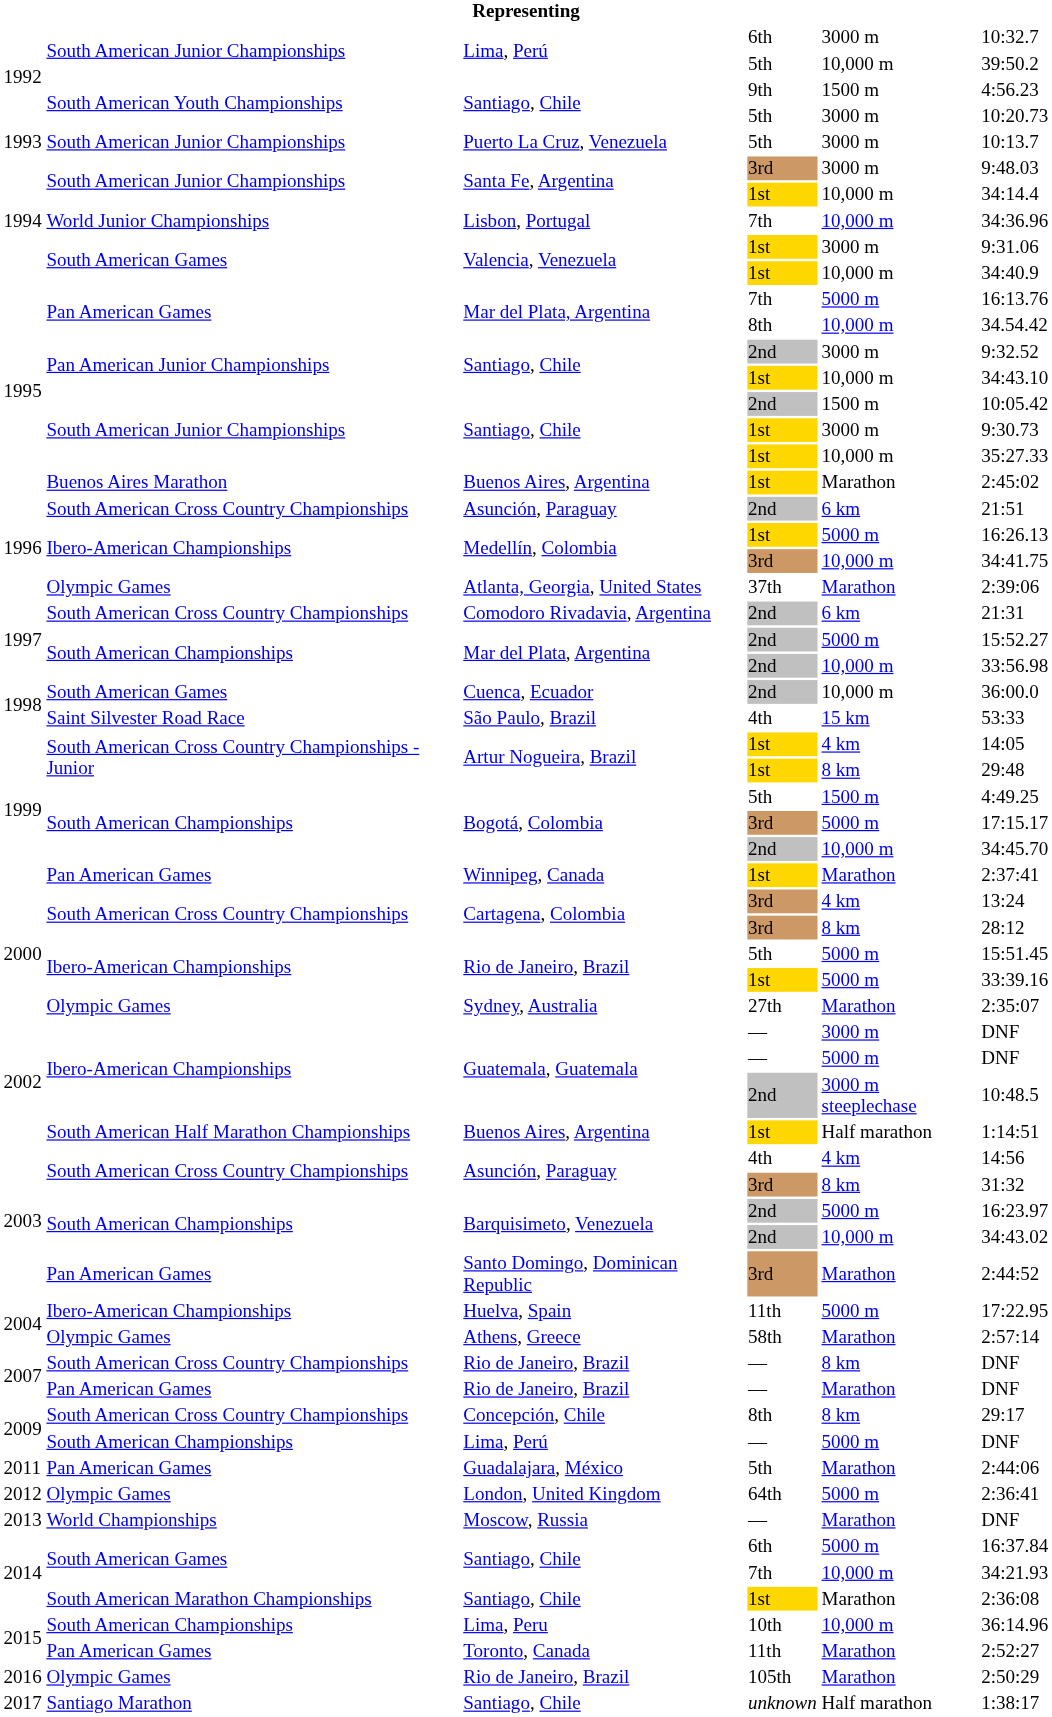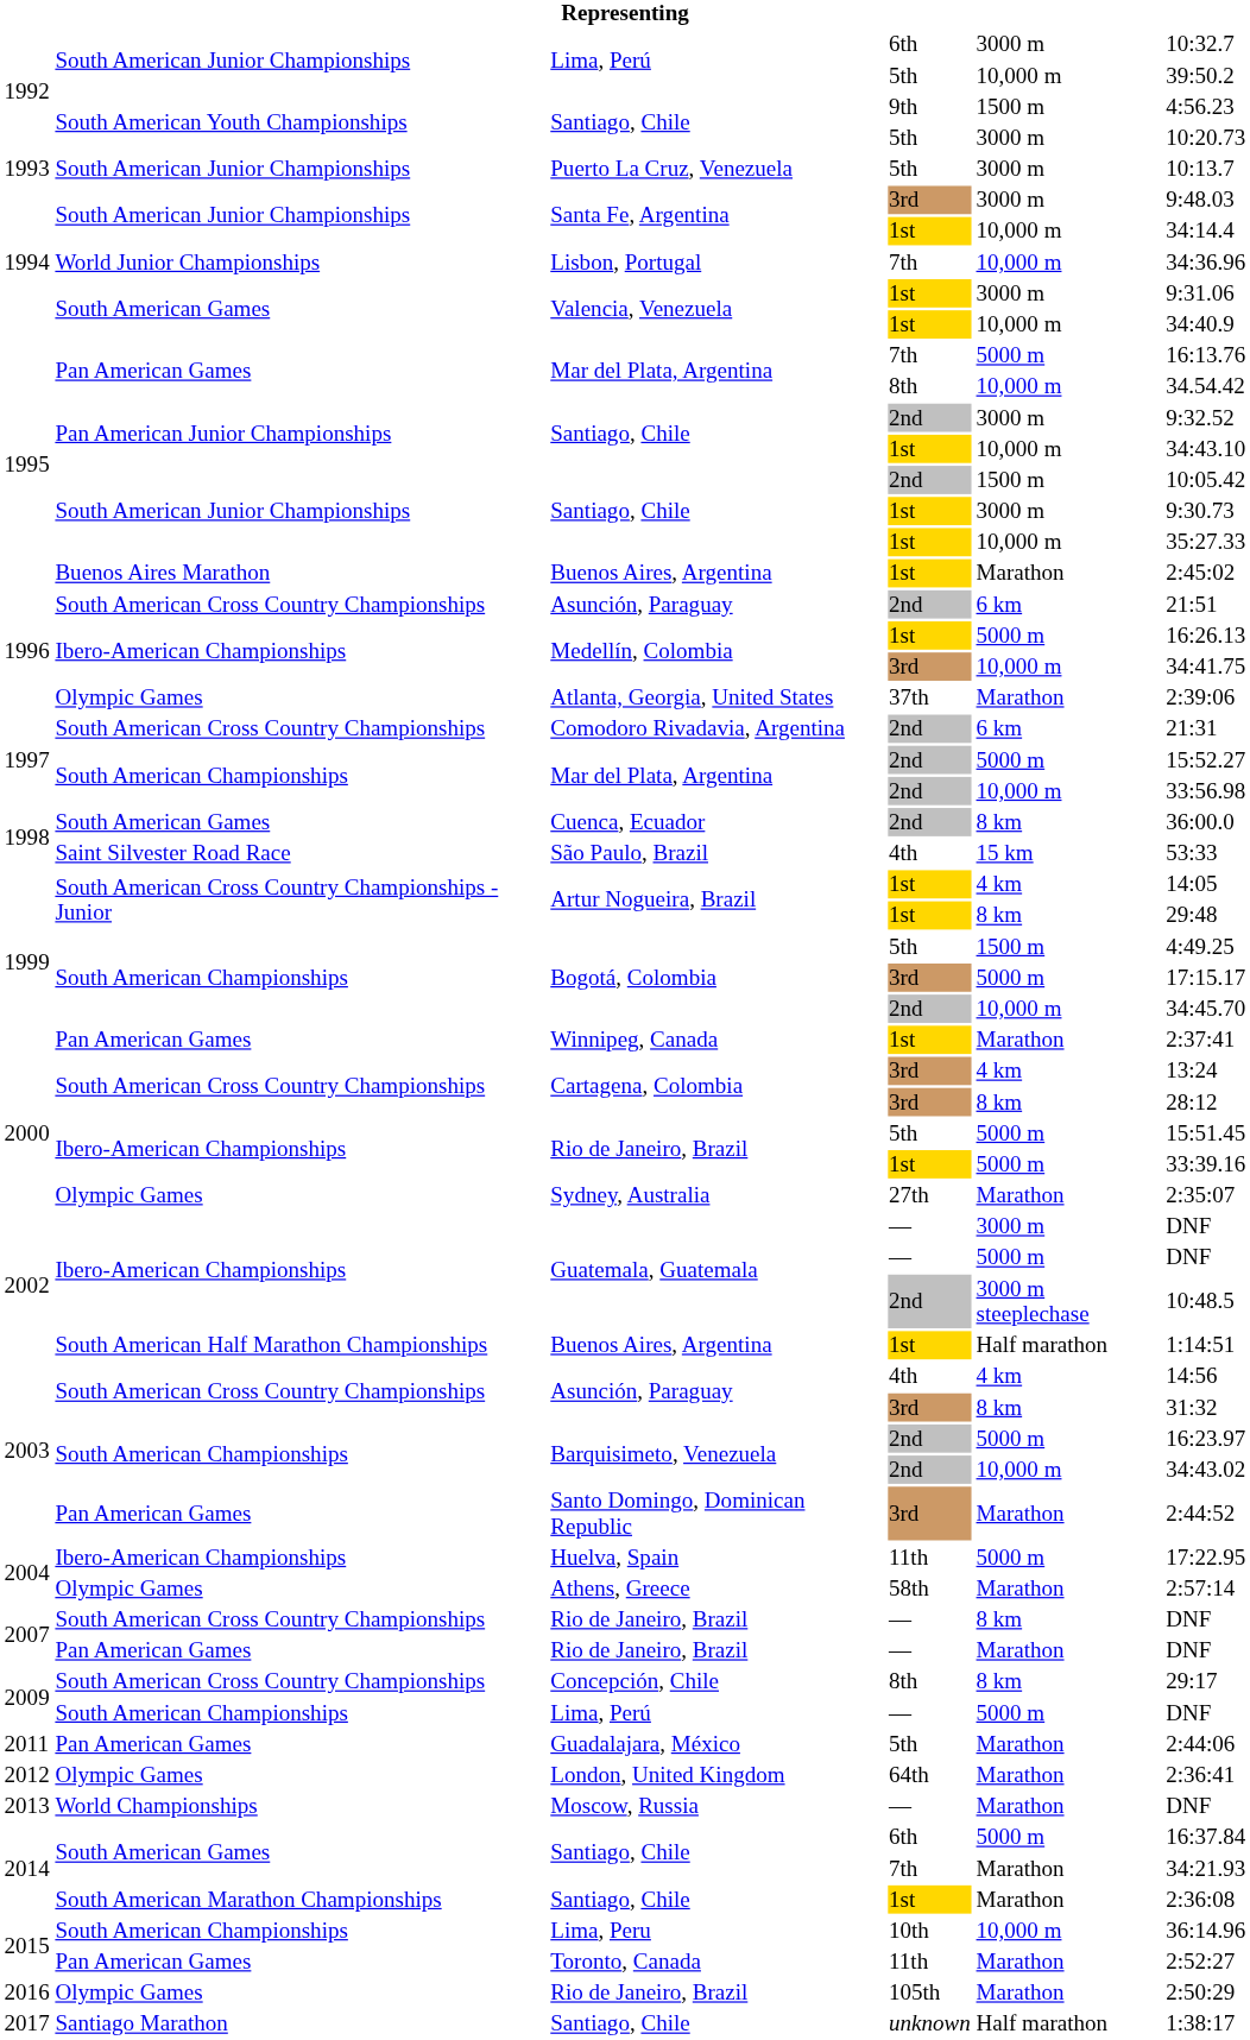 <table>
 <tr>
 <th colspan="6">Representing </th>
 </tr>
 <tr>
 <td rowspan=4>1992</td>
 <td rowspan=2><a href='#'>South American Junior Championships</a></td>
 <td rowspan=2><a href='#'>Lima</a>, <a href='#'>Perú</a></td>
 <td>6th</td>
 <td>3000 m</td>
 <td>10:32.7</td>
 </tr>
 <tr>
 <td>5th</td>
 <td>10,000 m</td>
 <td>39:50.2</td>
 </tr>
 <tr>
 <td rowspan=2><a href='#'>South American Youth Championships</a></td>
 <td rowspan=2><a href='#'>Santiago</a>, <a href='#'>Chile</a></td>
 <td>9th</td>
 <td>1500 m</td>
 <td>4:56.23</td>
 </tr>
 <tr>
 <td>5th</td>
 <td>3000 m</td>
 <td>10:20.73</td>
 </tr>
 <tr>
 <td>1993</td>
 <td><a href='#'>South American Junior Championships</a></td>
 <td><a href='#'>Puerto La Cruz</a>, <a href='#'>Venezuela</a></td>
 <td>5th</td>
 <td>3000 m</td>
 <td>10:13.7</td>
 </tr>
 <tr>
 <td rowspan=5>1994</td>
 <td rowspan=2><a href='#'>South American Junior Championships</a></td>
 <td rowspan=2><a href='#'>Santa Fe</a>, <a href='#'>Argentina</a></td>
 <td bgcolor="cc9966">3rd</td>
 <td>3000 m</td>
 <td>9:48.03</td>
 </tr>
 <tr>
 <td bgcolor=gold>1st</td>
 <td>10,000 m</td>
 <td>34:14.4</td>
 </tr>
 <tr>
 <td><a href='#'>World Junior Championships</a></td>
 <td><a href='#'>Lisbon</a>, <a href='#'>Portugal</a></td>
 <td>7th</td>
 <td><a href='#'>10,000 m</a></td>
 <td>34:36.96</td>
 </tr>
 <tr>
 <td rowspan=2><a href='#'>South American Games</a></td>
 <td rowspan=2><a href='#'>Valencia</a>, <a href='#'>Venezuela</a></td>
 <td bgcolor=gold>1st</td>
 <td>3000 m</td>
 <td>9:31.06</td>
 </tr>
 <tr>
 <td bgcolor=gold>1st</td>
 <td>10,000 m</td>
 <td>34:40.9</td>
 </tr>
 <tr>
 <td rowspan=8>1995</td>
 <td rowspan=2><a href='#'>Pan American Games</a></td>
 <td rowspan=2><a href='#'>Mar del Plata, Argentina</a></td>
 <td>7th</td>
 <td><a href='#'>5000 m</a></td>
 <td>16:13.76</td>
 </tr>
 <tr>
 <td>8th</td>
 <td><a href='#'>10,000 m</a></td>
 <td>34.54.42</td>
 </tr>
 <tr>
 <td rowspan=2><a href='#'>Pan American Junior Championships</a></td>
 <td rowspan=2><a href='#'>Santiago</a>, <a href='#'>Chile</a></td>
 <td bgcolor=silver>2nd</td>
 <td>3000 m</td>
 <td>9:32.52</td>
 </tr>
 <tr>
 <td bgcolor=gold>1st</td>
 <td>10,000 m</td>
 <td>34:43.10</td>
 </tr>
 <tr>
 <td rowspan=3><a href='#'>South American Junior Championships</a></td>
 <td rowspan=3><a href='#'>Santiago</a>, <a href='#'>Chile</a></td>
 <td bgcolor=silver>2nd</td>
 <td>1500 m</td>
 <td>10:05.42</td>
 </tr>
 <tr>
 <td bgcolor=gold>1st</td>
 <td>3000 m</td>
 <td>9:30.73</td>
 </tr>
 <tr>
 <td bgcolor=gold>1st</td>
 <td>10,000 m</td>
 <td>35:27.33</td>
 </tr>
 <tr>
 <td><a href='#'>Buenos Aires Marathon</a></td>
 <td><a href='#'>Buenos Aires</a>, <a href='#'>Argentina</a></td>
 <td bgcolor=gold>1st</td>
 <td>Marathon</td>
 <td>2:45:02</td>
 </tr>
 <tr>
 <td rowspan=4>1996</td>
 <td><a href='#'>South American Cross Country Championships</a></td>
 <td><a href='#'>Asunción</a>, <a href='#'>Paraguay</a></td>
 <td bgcolor=silver>2nd</td>
 <td><a href='#'>6 km</a></td>
 <td>21:51</td>
 </tr>
 <tr>
 <td rowspan=2><a href='#'>Ibero-American Championships</a></td>
 <td rowspan=2><a href='#'>Medellín</a>, <a href='#'>Colombia</a></td>
 <td bgcolor=gold>1st</td>
 <td><a href='#'>5000 m</a></td>
 <td>16:26.13</td>
 </tr>
 <tr>
 <td bgcolor="cc9966">3rd</td>
 <td><a href='#'>10,000 m</a></td>
 <td>34:41.75</td>
 </tr>
 <tr>
 <td><a href='#'>Olympic Games</a></td>
 <td><a href='#'>Atlanta, Georgia</a>, <a href='#'>United States</a></td>
 <td>37th</td>
 <td><a href='#'>Marathon</a></td>
 <td>2:39:06</td>
 </tr>
 <tr>
 <td rowspan=3>1997</td>
 <td><a href='#'>South American Cross Country Championships</a></td>
 <td><a href='#'>Comodoro Rivadavia</a>, <a href='#'>Argentina</a></td>
 <td bgcolor=silver>2nd</td>
 <td><a href='#'>6 km</a></td>
 <td>21:31</td>
 </tr>
 <tr>
 <td rowspan=2><a href='#'>South American Championships</a></td>
 <td rowspan=2><a href='#'>Mar del Plata</a>, <a href='#'>Argentina</a></td>
 <td bgcolor=silver>2nd</td>
 <td><a href='#'>5000 m</a></td>
 <td>15:52.27</td>
 </tr>
 <tr>
 <td bgcolor=silver>2nd</td>
 <td><a href='#'>10,000 m</a></td>
 <td>33:56.98</td>
 </tr>
 <tr>
 <td rowspan=2>1998</td>
 <td><a href='#'>South American Games</a></td>
 <td><a href='#'>Cuenca</a>, <a href='#'>Ecuador</a></td>
 <td bgcolor=silver>2nd</td>
-<td>10,000 m</td>
+<td><a href='#'>8 km</a></td>
 <td>36:00.0</td>
 </tr>
 <tr>
 <td><a href='#'>Saint Silvester Road Race</a></td>
 <td><a href='#'>São Paulo</a>, <a href='#'>Brazil</a></td>
 <td>4th</td>
 <td><a href='#'>15 km</a></td>
 <td>53:33</td>
 </tr>
 <tr>
 <td rowspan=6>1999</td>
 <td rowspan=2><a href='#'>South American Cross Country Championships - Junior</a></td>
 <td rowspan=2><a href='#'>Artur Nogueira</a>, <a href='#'>Brazil</a></td>
 <td bgcolor=gold>1st</td>
 <td><a href='#'>4 km</a></td>
 <td>14:05</td>
 </tr>
 <tr>
 <td bgcolor=gold>1st</td>
 <td><a href='#'>8 km</a></td>
 <td>29:48</td>
 </tr>
 <tr>
 <td rowspan=3><a href='#'>South American Championships</a></td>
 <td rowspan=3><a href='#'>Bogotá</a>, <a href='#'>Colombia</a></td>
 <td>5th</td>
 <td><a href='#'>1500 m</a></td>
 <td>4:49.25</td>
 </tr>
 <tr>
 <td bgcolor="cc9966">3rd</td>
 <td><a href='#'>5000 m</a></td>
 <td>17:15.17</td>
 </tr>
 <tr>
 <td bgcolor=silver>2nd</td>
 <td><a href='#'>10,000 m</a></td>
 <td>34:45.70</td>
 </tr>
 <tr>
 <td><a href='#'>Pan American Games</a></td>
 <td><a href='#'>Winnipeg</a>, <a href='#'>Canada</a></td>
 <td bgcolor=gold>1st</td>
 <td><a href='#'>Marathon</a></td>
 <td>2:37:41</td>
 </tr>
 <tr>
 <td rowspan=5>2000</td>
 <td rowspan=2><a href='#'>South American Cross Country Championships</a></td>
 <td rowspan=2><a href='#'>Cartagena</a>, <a href='#'>Colombia</a></td>
 <td bgcolor="cc9966">3rd</td>
 <td><a href='#'>4 km</a></td>
 <td>13:24</td>
 </tr>
 <tr>
 <td bgcolor="cc9966">3rd</td>
 <td><a href='#'>8 km</a></td>
 <td>28:12</td>
 </tr>
 <tr>
 <td rowspan=2><a href='#'>Ibero-American Championships</a></td>
 <td rowspan=2><a href='#'>Rio de Janeiro</a>, <a href='#'>Brazil</a></td>
 <td>5th</td>
 <td><a href='#'>5000 m</a></td>
 <td>15:51.45</td>
 </tr>
 <tr>
 <td bgcolor=gold>1st</td>
 <td><a href='#'>5000 m</a></td>
 <td>33:39.16</td>
 </tr>
 <tr>
 <td><a href='#'>Olympic Games</a></td>
 <td><a href='#'>Sydney</a>, <a href='#'>Australia</a></td>
 <td>27th</td>
 <td><a href='#'>Marathon</a></td>
 <td>2:35:07</td>
 </tr>
 <tr>
 <td rowspan=4>2002</td>
 <td rowspan=3><a href='#'>Ibero-American Championships</a></td>
 <td rowspan=3><a href='#'>Guatemala</a>, <a href='#'>Guatemala</a></td>
 <td>—</td>
 <td><a href='#'>3000 m</a></td>
 <td>DNF</td>
 </tr>
 <tr>
 <td>—</td>
 <td><a href='#'>5000 m</a></td>
 <td>DNF</td>
 </tr>
 <tr>
 <td bgcolor=silver>2nd</td>
 <td><a href='#'>3000 m steeplechase</a></td>
 <td>10:48.5</td>
 </tr>
 <tr>
 <td><a href='#'>South American Half Marathon Championships</a></td>
 <td><a href='#'>Buenos Aires</a>, <a href='#'>Argentina</a></td>
 <td bgcolor=gold>1st</td>
 <td>Half marathon</td>
 <td>1:14:51</td>
 </tr>
 <tr>
 <td rowspan=5>2003</td>
 <td rowspan=2><a href='#'>South American Cross Country Championships</a></td>
 <td rowspan=2><a href='#'>Asunción</a>, <a href='#'>Paraguay</a></td>
 <td>4th</td>
 <td><a href='#'>4 km</a></td>
 <td>14:56</td>
 </tr>
 <tr>
 <td bgcolor="cc9966">3rd</td>
 <td><a href='#'>8 km</a></td>
 <td>31:32</td>
 </tr>
 <tr>
 <td rowspan=2><a href='#'>South American Championships</a></td>
 <td rowspan=2><a href='#'>Barquisimeto</a>, <a href='#'>Venezuela</a></td>
 <td bgcolor=silver>2nd</td>
 <td><a href='#'>5000 m</a></td>
 <td>16:23.97</td>
 </tr>
 <tr>
 <td bgcolor=silver>2nd</td>
 <td><a href='#'>10,000 m</a></td>
 <td>34:43.02</td>
 </tr>
 <tr>
 <td><a href='#'>Pan American Games</a></td>
 <td><a href='#'>Santo Domingo</a>, <a href='#'>Dominican Republic</a></td>
 <td bgcolor="cc9966">3rd</td>
 <td><a href='#'>Marathon</a></td>
 <td>2:44:52</td>
 </tr>
 <tr>
 <td rowspan=2>2004</td>
 <td><a href='#'>Ibero-American Championships</a></td>
 <td><a href='#'>Huelva</a>, <a href='#'>Spain</a></td>
 <td>11th</td>
 <td><a href='#'>5000 m</a></td>
 <td>17:22.95</td>
 </tr>
 <tr>
 <td><a href='#'>Olympic Games</a></td>
 <td><a href='#'>Athens</a>, <a href='#'>Greece</a></td>
 <td>58th</td>
 <td><a href='#'>Marathon</a></td>
 <td>2:57:14</td>
 </tr>
 <tr>
 <td rowspan=2>2007</td>
 <td><a href='#'>South American Cross Country Championships</a></td>
 <td><a href='#'>Rio de Janeiro</a>, <a href='#'>Brazil</a></td>
 <td>—</td>
 <td><a href='#'>8 km</a></td>
 <td>DNF</td>
 </tr>
 <tr>
 <td><a href='#'>Pan American Games</a></td>
 <td><a href='#'>Rio de Janeiro</a>, <a href='#'>Brazil</a></td>
 <td>—</td>
 <td><a href='#'>Marathon</a></td>
 <td>DNF</td>
 </tr>
 <tr>
 <td rowspan=2>2009</td>
 <td><a href='#'>South American Cross Country Championships</a></td>
 <td><a href='#'>Concepción</a>, <a href='#'>Chile</a></td>
 <td>8th</td>
 <td><a href='#'>8 km</a></td>
 <td>29:17</td>
 </tr>
 <tr>
 <td><a href='#'>South American Championships</a></td>
 <td><a href='#'>Lima</a>, <a href='#'>Perú</a></td>
 <td>—</td>
 <td><a href='#'>5000 m</a></td>
 <td>DNF</td>
 </tr>
 <tr>
 <td>2011</td>
 <td><a href='#'>Pan American Games</a></td>
 <td><a href='#'>Guadalajara</a>, <a href='#'>México</a></td>
 <td>5th</td>
 <td><a href='#'>Marathon</a></td>
 <td>2:44:06</td>
 </tr>
 <tr>
 <td>2012</td>
 <td><a href='#'>Olympic Games</a></td>
 <td><a href='#'>London</a>, <a href='#'>United Kingdom</a></td>
 <td>64th</td>
-<td><a href='#'>5000 m</a></td>
+<td><a href='#'>Marathon</a></td>
 <td>2:36:41</td>
 </tr>
 <tr>
 <td>2013</td>
 <td><a href='#'>World Championships</a></td>
 <td><a href='#'>Moscow</a>, <a href='#'>Russia</a></td>
 <td>—</td>
 <td><a href='#'>Marathon</a></td>
 <td>DNF</td>
 </tr>
 <tr>
 <td rowspan=3>2014</td>
 <td rowspan=2><a href='#'>South American Games</a></td>
 <td rowspan=2><a href='#'>Santiago</a>, <a href='#'>Chile</a></td>
 <td>6th</td>
 <td><a href='#'>5000 m</a></td>
 <td>16:37.84</td>
 </tr>
 <tr>
 <td>7th</td>
-<td><a href='#'>10,000 m</a></td>
+<td>Marathon</td>
 <td>34:21.93</td>
 </tr>
 <tr>
 <td><a href='#'>South American Marathon Championships</a></td>
 <td><a href='#'>Santiago</a>, <a href='#'>Chile</a></td>
 <td bgcolor=gold>1st</td>
 <td>Marathon</td>
 <td>2:36:08</td>
 </tr>
 <tr>
 <td rowspan=2>2015</td>
 <td><a href='#'>South American Championships</a></td>
 <td><a href='#'>Lima</a>, <a href='#'>Peru</a></td>
 <td>10th</td>
 <td><a href='#'>10,000 m</a></td>
 <td>36:14.96</td>
 </tr>
 <tr>
 <td><a href='#'>Pan American Games</a></td>
 <td><a href='#'>Toronto</a>, <a href='#'>Canada</a></td>
 <td>11th</td>
 <td><a href='#'>Marathon</a></td>
 <td>2:52:27</td>
 </tr>
 <tr>
 <td>2016</td>
 <td><a href='#'>Olympic Games</a></td>
 <td><a href='#'>Rio de Janeiro</a>, <a href='#'>Brazil</a></td>
 <td>105th</td>
 <td><a href='#'>Marathon</a></td>
 <td>2:50:29</td>
 </tr>
 <tr>
 <td>2017</td>
 <td><a href='#'>Santiago Marathon</a></td>
 <td><a href='#'>Santiago</a>, <a href='#'>Chile</a></td>
 <td><em>unknown</em></td>
 <td>Half marathon</td>
 <td>1:38:17</td>
 </tr>
 </table>
